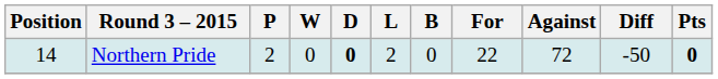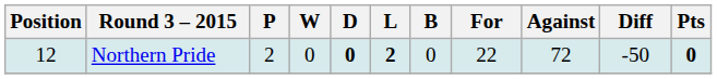 <table class="wikitable" style="text-align:center; font-size:85%;">
 <tr>
 <th width=40 abbr="Position">Position</th>
 <th width=100>Round 3 – 2015</th>
 <th width=20 abbr="Played">P</th>
 <th width=20 abbr="Won">W</th>
 <th width=20 abbr="Drawn">D</th>
 <th width=20 abbr="Lost">L</th>
 <th width=20 abbr="Bye">B</th>
 <th width=40 abbr="Points for">For</th>
 <th width=40 abbr="Points against">Against</th>
 <th width=40 abbr="Points difference">Diff</th>
 <th width=20 abbr="Points">Pts</th>
 </tr>
 <tr style="background: #d7ebed;">
-<td>14</td>
+<td>12</td>
 <td style="text-align:left;"> <a href='#'>Northern Pride</a></td>
 <td>2</td>
 <td>0</td>
 <td><strong>0</strong></td>
-<td>2</td>
+<td><strong>2</strong></td>
 <td>0</td>
 <td>22</td>
 <td>72</td>
 <td>-50</td>
 <td><strong>0</strong></td>
 </tr>
 <tr>
 </tr>
 </table>
